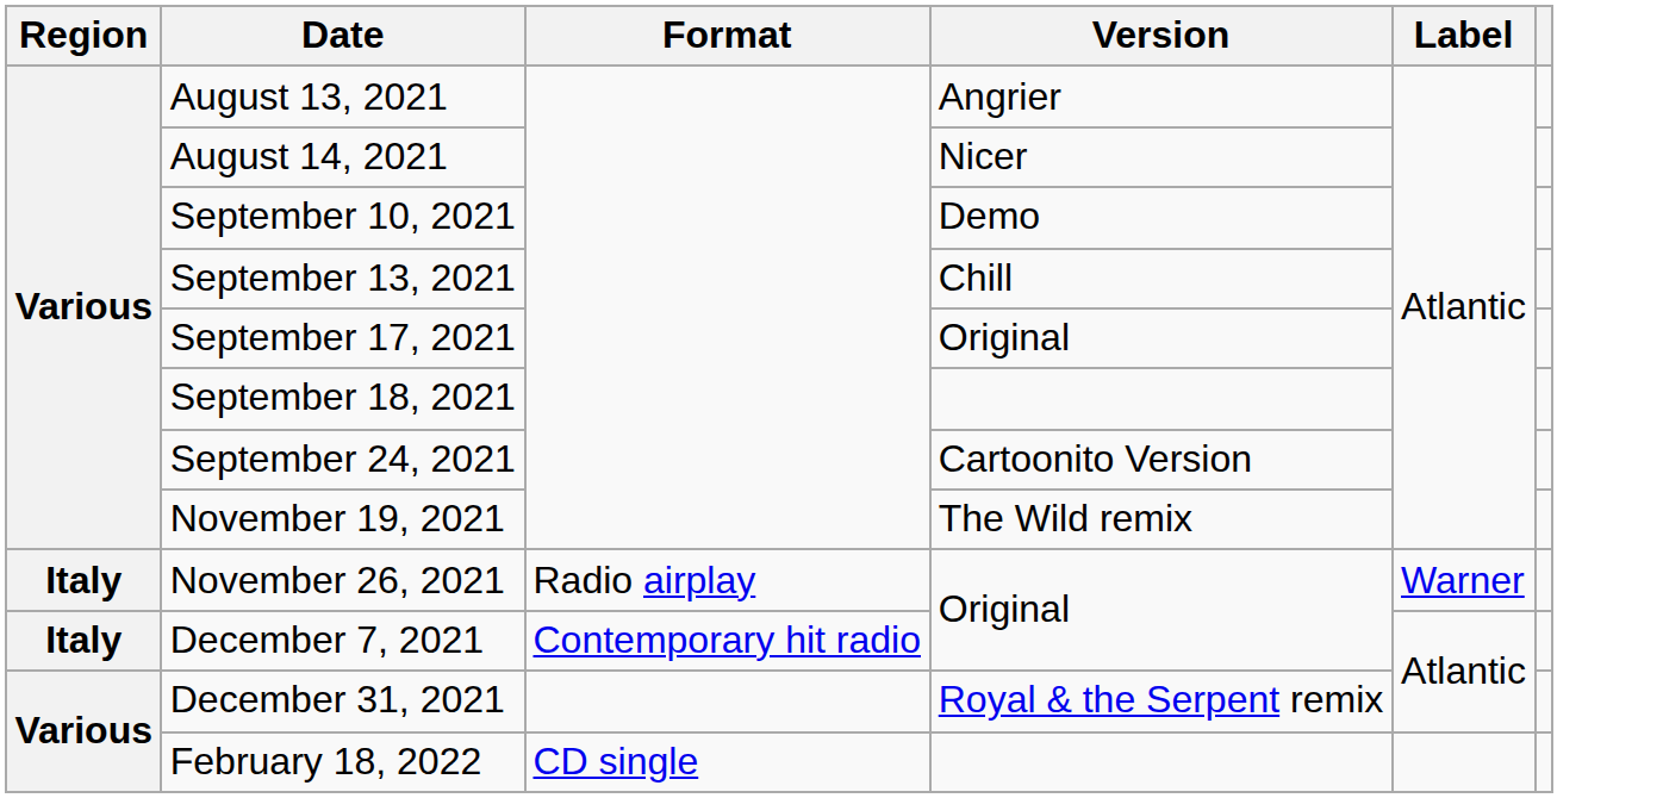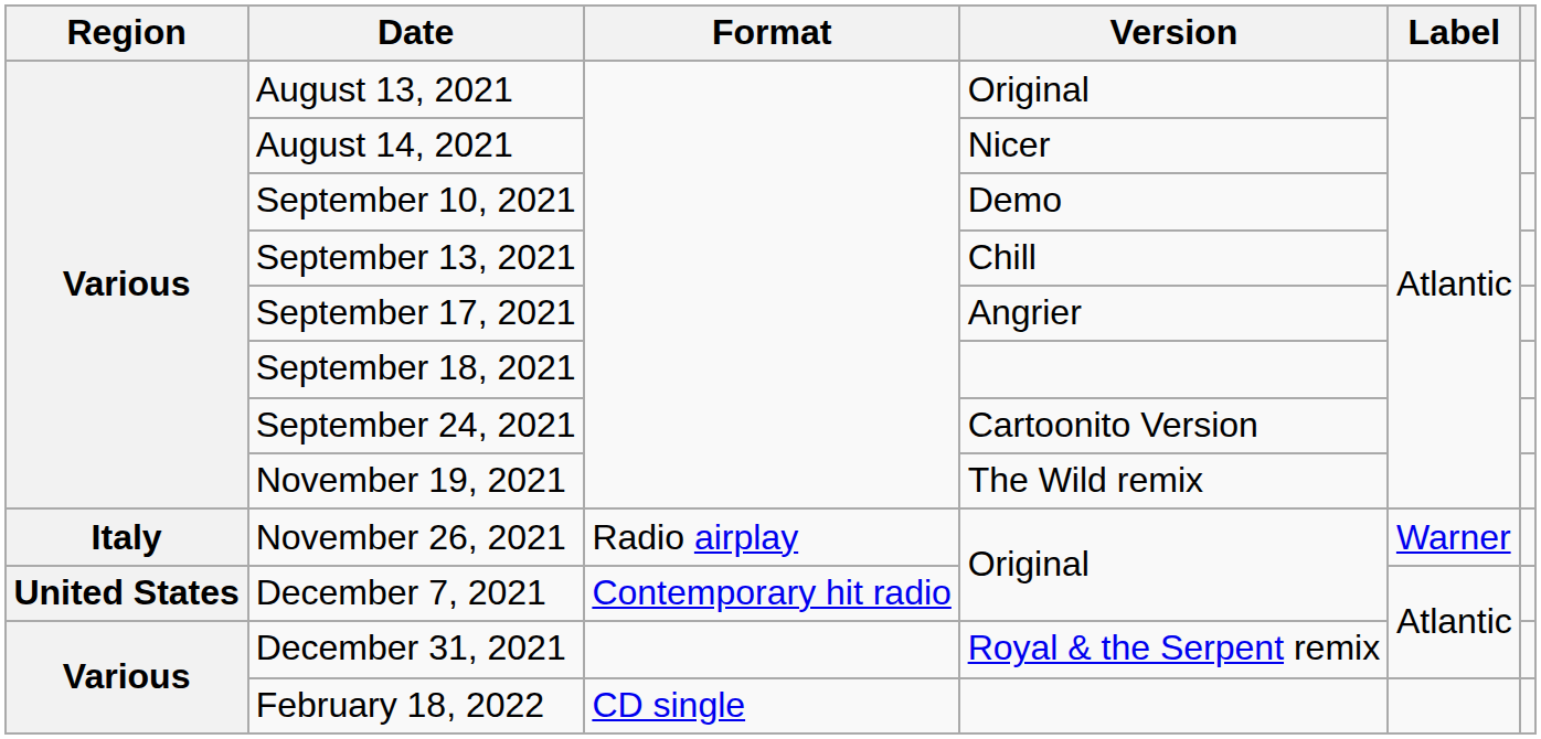 <table class="wikitable plainrowheaders">
 <tr>
 <th scope="col">Region</th>
 <th scope="col">Date</th>
 <th scope="col">Format</th>
 <th scope="col">Version</th>
 <th scope="col">Label</th>
 <th scope="col"></th>
 </tr>
 <tr>
 <th rowspan="8" scope="row">Various</th>
 <td>August 13, 2021</td>
 <td rowspan="8"></td>
-<td>Angrier</td>
+<td>Original</td>
 <td rowspan="8">Atlantic</td>
 <td align="center"></td>
 </tr>
 <tr>
 <td>August 14, 2021</td>
 <td>Nicer</td>
 <td align="center"></td>
 </tr>
 <tr>
 <td>September 10, 2021</td>
 <td>Demo</td>
 <td align="center"></td>
 </tr>
 <tr>
 <td>September 13, 2021</td>
 <td>Chill</td>
 <td></td>
 </tr>
 <tr>
 <td>September 17, 2021</td>
-<td>Original</td>
+<td>Angrier</td>
 <td align="center"></td>
 </tr>
 <tr>
 <td>September 18, 2021</td>
 <td></td>
 <td></td>
 </tr>
 <tr>
 <td>September 24, 2021</td>
 <td>Cartoonito Version</td>
 <td align="center"></td>
 </tr>
 <tr>
 <td>November 19, 2021</td>
 <td>The Wild remix</td>
 <td align="center"></td>
 </tr>
 <tr>
 <th scope="row">Italy</th>
 <td>November 26, 2021</td>
 <td>Radio <a href='#'>airplay</a></td>
 <td rowspan="2">Original</td>
 <td><a href='#'>Warner</a></td>
 <td align="center"></td>
 </tr>
 <tr>
-<th scope="row">Italy</th>
+<th scope="row">United States</th>
 <td>December 7, 2021</td>
 <td><a href='#'>Contemporary hit radio</a></td>
 <td rowspan="2">Atlantic</td>
 <td align="center"></td>
 </tr>
 <tr>
 <th scope="row" rowspan="2">Various</th>
 <td>December 31, 2021</td>
 <td></td>
 <td><a href='#'>Royal & the Serpent</a> remix</td>
 <td align="center"></td>
 </tr>
 <tr>
 <td>February 18, 2022</td>
 <td><a href='#'>CD single</a></td>
 <td></td>
 <td></td>
 <td align="center"></td>
 </tr>
 </table>
